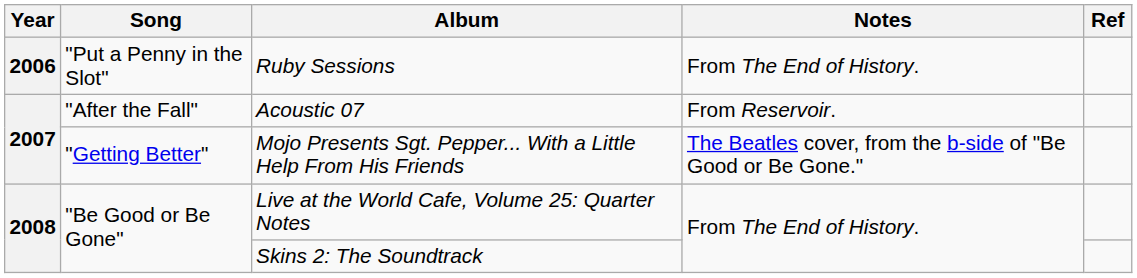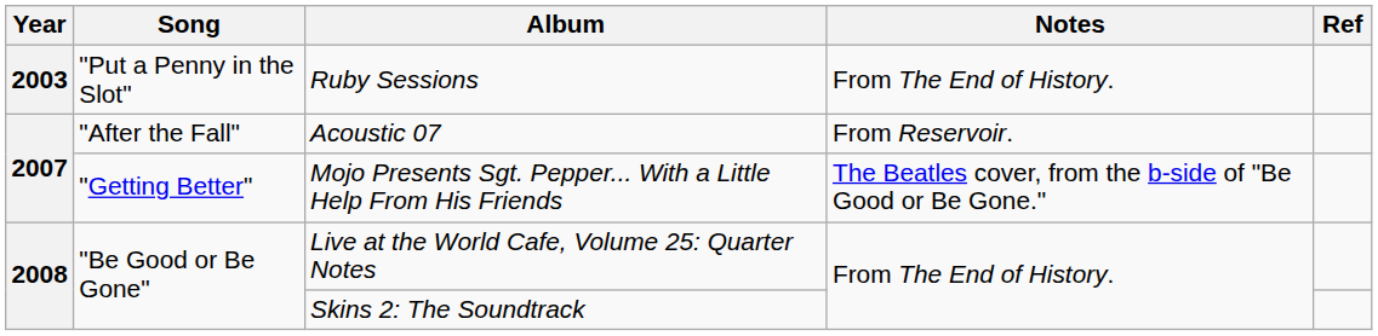 <table class="wikitable plainrowheaders" style="text-align:left;">
 <tr>
 <th scope="col">Year</th>
 <th scope="col" style="width:12em;">Song</th>
 <th scope="col" style="width:30em;">Album</th>
 <th scope="col" style="width:28em;">Notes</th>
 <th scope="col" style="width:2em;">Ref</th>
 </tr>
 <tr>
-<th scope="row">2006</th>
+<th scope="row">2003</th>
 <td>"Put a Penny in the Slot"</td>
 <td><em>Ruby Sessions</em></td>
 <td>From <em>The End of History</em>.</td>
 <td style="text-align:center;"></td>
 </tr>
 <tr>
 <th scope="row" rowspan="2">2007</th>
 <td>"After the Fall"</td>
 <td><em>Acoustic 07</em></td>
 <td>From <em>Reservoir</em>.</td>
 <td style="text-align:center;"></td>
 </tr>
 <tr>
 <td>"<a href='#'>Getting Better</a>"</td>
 <td><em>Mojo Presents Sgt. Pepper... With a Little Help From His Friends</em></td>
 <td><a href='#'>The Beatles</a> cover, from the <a href='#'>b-side</a> of "Be Good or Be Gone."</td>
 <td style="text-align:center;"></td>
 </tr>
 <tr>
 <th scope="row" rowspan="2">2008</th>
 <td rowspan="2">"Be Good or Be Gone"</td>
 <td><em>Live at the World Cafe, Volume 25: Quarter Notes</em></td>
 <td rowspan="2">From <em>The End of History</em>.</td>
 <td style="text-align:center;"></td>
 </tr>
 <tr>
 <td><em>Skins 2: The Soundtrack</em></td>
 <td style="text-align:center;"></td>
 </tr>
 </table>
